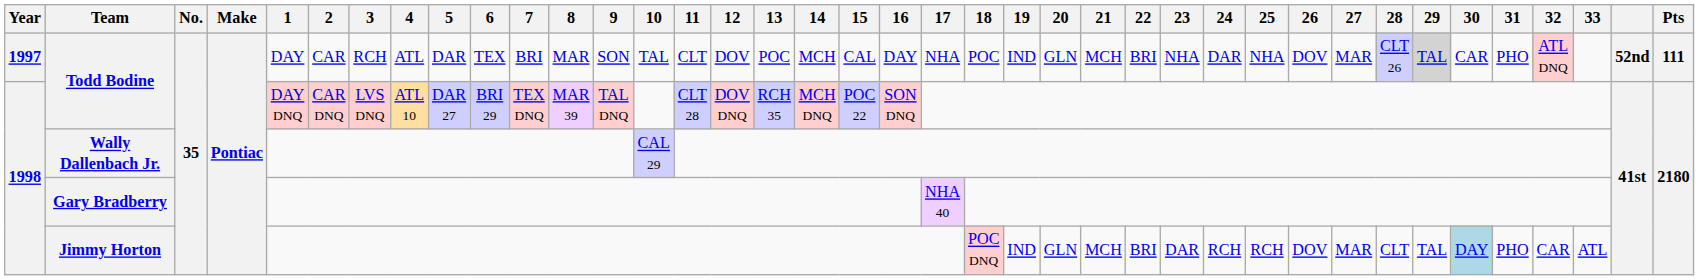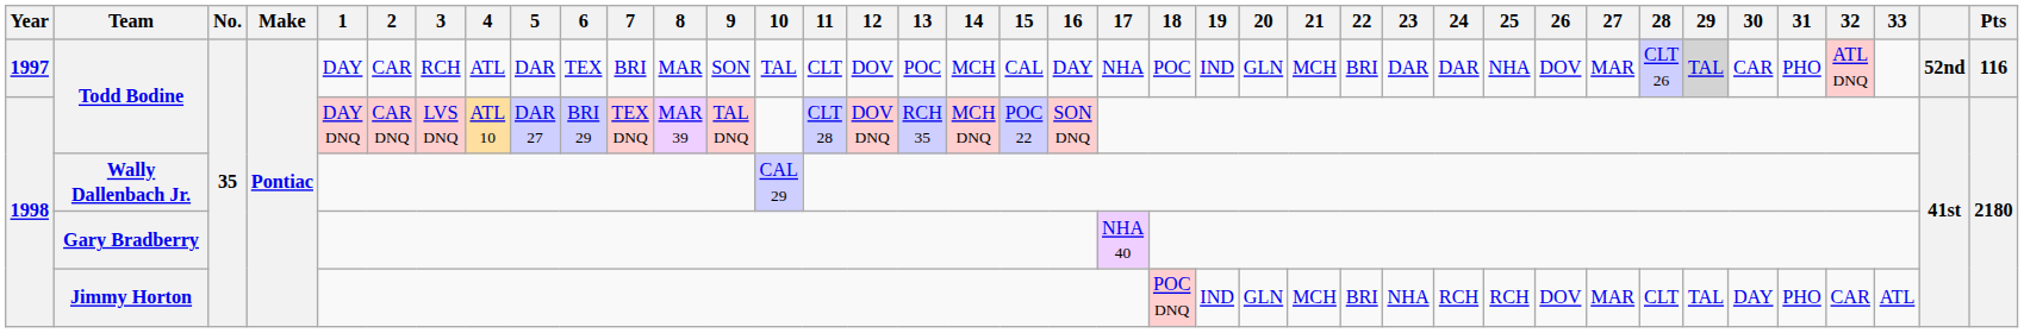 <table class="wikitable" style="text-align:center; font-size:75%">
 <tr>
 <th>Year</th>
 <th>Team</th>
 <th>No.</th>
 <th>Make</th>
 <th>1</th>
 <th>2</th>
 <th>3</th>
 <th>4</th>
 <th>5</th>
 <th>6</th>
 <th>7</th>
 <th>8</th>
 <th>9</th>
 <th>10</th>
 <th>11</th>
 <th>12</th>
 <th>13</th>
 <th>14</th>
 <th>15</th>
 <th>16</th>
 <th>17</th>
 <th>18</th>
 <th>19</th>
 <th>20</th>
 <th>21</th>
 <th>22</th>
 <th>23</th>
 <th>24</th>
 <th>25</th>
 <th>26</th>
 <th>27</th>
 <th>28</th>
 <th>29</th>
 <th>30</th>
 <th>31</th>
 <th>32</th>
 <th>33</th>
 <th></th>
 <th>Pts</th>
 </tr>
 <tr>
 <th><a href='#'>1997</a></th>
 <th rowspan=2><a href='#'>Todd Bodine</a></th>
 <th rowspan=5>35</th>
 <th rowspan=5><a href='#'>Pontiac</a></th>
 <td><a href='#'>DAY</a></td>
 <td><a href='#'>CAR</a></td>
 <td><a href='#'>RCH</a></td>
 <td><a href='#'>ATL</a></td>
 <td><a href='#'>DAR</a></td>
 <td><a href='#'>TEX</a></td>
 <td><a href='#'>BRI</a></td>
 <td><a href='#'>MAR</a></td>
 <td><a href='#'>SON</a></td>
 <td><a href='#'>TAL</a></td>
 <td><a href='#'>CLT</a></td>
 <td><a href='#'>DOV</a></td>
 <td><a href='#'>POC</a></td>
 <td><a href='#'>MCH</a></td>
 <td><a href='#'>CAL</a></td>
 <td><a href='#'>DAY</a></td>
 <td><a href='#'>NHA</a></td>
 <td><a href='#'>POC</a></td>
 <td><a href='#'>IND</a></td>
 <td><a href='#'>GLN</a></td>
 <td><a href='#'>MCH</a></td>
 <td><a href='#'>BRI</a></td>
-<td><a href='#'>NHA</a></td>
+<td><a href='#'>DAR</a></td>
 <td><a href='#'>DAR</a></td>
 <td><a href='#'>NHA</a></td>
 <td><a href='#'>DOV</a></td>
 <td><a href='#'>MAR</a></td>
 <td style="background:#CFCFFF;"><a href='#'>CLT</a><br><small>26</small></td>
 <td style="background: lightgrey;"><a href='#'>TAL</a></td>
 <td><a href='#'>CAR</a></td>
 <td><a href='#'>PHO</a></td>
 <td style="background:#FFCFCF;"><a href='#'>ATL</a><br><small>DNQ</small></td>
 <td colspan=1></td>
 <th>52nd</th>
-<th>111</th>
+<th>116</th>
 </tr>
 <tr>
 <th rowspan=4><a href='#'>1998</a></th>
 <td style="background:#FFCFCF;"><a href='#'>DAY</a><br><small>DNQ</small></td>
 <td style="background:#FFCFCF;"><a href='#'>CAR</a><br><small>DNQ</small></td>
 <td style="background:#FFCFCF;"><a href='#'>LVS</a><br><small>DNQ</small></td>
 <td style="background:#FFDF9F;"><a href='#'>ATL</a><br><small>10</small></td>
 <td style="background:#CFCFFF;"><a href='#'>DAR</a><br><small>27</small></td>
 <td style="background:#CFCFFF;"><a href='#'>BRI</a><br><small>29</small></td>
 <td style="background:#FFCFCF;"><a href='#'>TEX</a><br><small>DNQ</small></td>
 <td style="background:#EFCFFF;"><a href='#'>MAR</a><br><small>39</small></td>
 <td style="background:#FFCFCF;"><a href='#'>TAL</a><br><small>DNQ</small></td>
 <td colspan=1></td>
 <td style="background:#CFCFFF;"><a href='#'>CLT</a><br><small>28</small></td>
 <td style="background:#FFCFCF;"><a href='#'>DOV</a><br><small>DNQ</small></td>
 <td style="background:#CFCFFF;"><a href='#'>RCH</a><br><small>35</small></td>
 <td style="background:#FFCFCF;"><a href='#'>MCH</a><br><small>DNQ</small></td>
 <td style="background:#CFCFFF;"><a href='#'>POC</a><br><small>22</small></td>
 <td style="background:#FFCFCF;"><a href='#'>SON</a><br><small>DNQ</small></td>
 <td colspan=17></td>
 <th rowspan=4>41st</th>
 <th rowspan=4>2180</th>
 </tr>
 <tr>
 <th><a href='#'>Wally Dallenbach Jr.</a></th>
 <td colspan=9></td>
 <td style="background:#CFCFFF;"><a href='#'>CAL</a><br><small>29</small></td>
 <td colspan=23></td>
 </tr>
 <tr>
 <th><a href='#'>Gary Bradberry</a></th>
 <td colspan=16></td>
 <td style="background:#EFCFFF;"><a href='#'>NHA</a><br><small>40</small></td>
 <td colspan=16></td>
 </tr>
 <tr>
 <th><a href='#'>Jimmy Horton</a></th>
 <td colspan=17></td>
 <td style="background:#FFCFCF;"><a href='#'>POC</a><br><small>DNQ</small></td>
 <td><a href='#'>IND</a></td>
 <td><a href='#'>GLN</a></td>
 <td><a href='#'>MCH</a></td>
 <td><a href='#'>BRI</a></td>
-<td><a href='#'>DAR</a></td>
+<td><a href='#'>NHA</a></td>
 <td><a href='#'>RCH</a></td>
 <td><a href='#'>RCH</a></td>
 <td><a href='#'>DOV</a></td>
 <td><a href='#'>MAR</a></td>
 <td><a href='#'>CLT</a></td>
 <td><a href='#'>TAL</a></td>
-<td style="background: lightblue;"><a href='#'>DAY</a></td>
+<td><a href='#'>DAY</a></td>
 <td><a href='#'>PHO</a></td>
 <td><a href='#'>CAR</a></td>
 <td><a href='#'>ATL</a></td>
 </tr>
 </table>
